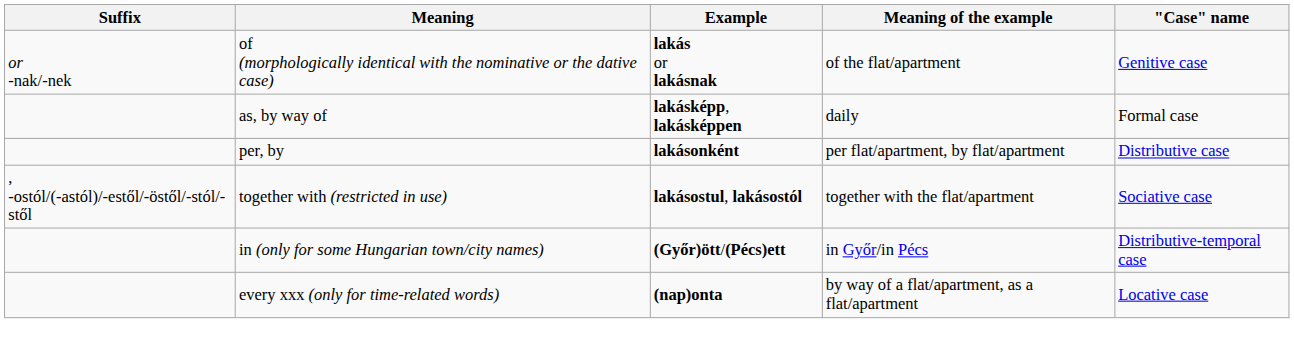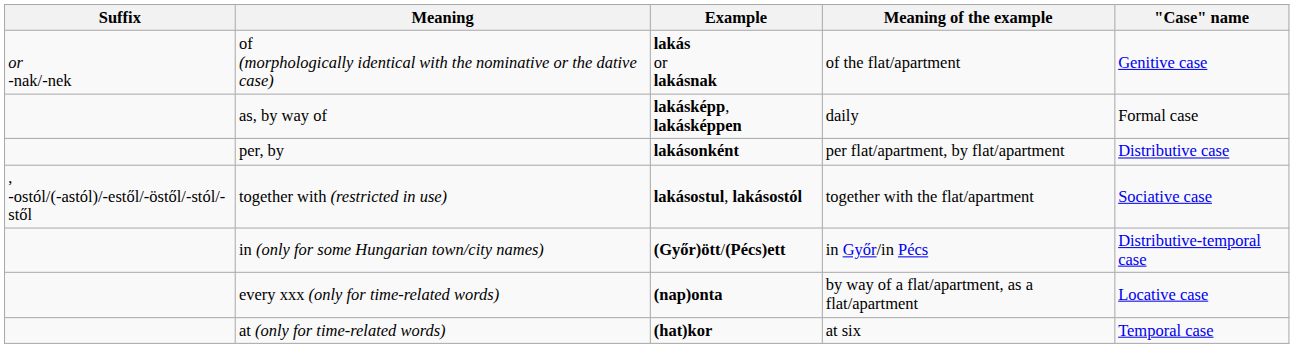 <table class="wikitable">
 <tr>
 <th>Suffix</th>
 <th>Meaning</th>
 <th>Example</th>
 <th>Meaning of the example</th>
 <th>"Case" name</th>
 </tr>
 <tr>
 <td><br><em>or</em><br>-nak/-nek</td>
 <td>of<br><em>(morphologically identical with the nominative or the dative case)</em></td>
 <td><strong>lakás</strong><br>or<br><strong>lakásnak</strong></td>
 <td>of the flat/apartment</td>
 <td><a href='#'>Genitive case</a></td>
 </tr>
 <tr>
 <td></td>
 <td>as, by way of</td>
 <td><strong>lakásképp</strong>, <strong>lakásképpen</strong></td>
 <td>daily</td>
 <td>Formal case</td>
 </tr>
 <tr>
 <td></td>
 <td>per, by</td>
 <td><strong>lakásonként</strong></td>
 <td>per flat/apartment, by flat/apartment</td>
 <td><a href='#'>Distributive case</a></td>
 </tr>
 <tr>
 <td>,<br>-ostól/(-astól)/-estől/-östől/-stól/-stől</td>
 <td>together with <em>(restricted in use)</em></td>
 <td><strong>lakásostul</strong>, <strong>lakásostól</strong></td>
 <td>together with the flat/apartment</td>
 <td><a href='#'>Sociative case</a></td>
 </tr>
 <tr>
 <td></td>
 <td>in <em>(only for some Hungarian town/city names)</em></td>
 <td><strong>(Győr)ött</strong>/<strong>(Pécs)ett</strong></td>
 <td>in <a href='#'>Győr</a>/in <a href='#'>Pécs</a></td>
 <td><a href='#'>Distributive-temporal case</a></td>
 </tr>
 <tr>
 <td></td>
 <td>every xxx <em>(only for time-related words)</em></td>
 <td><strong>(nap)onta</strong></td>
 <td>by way of a flat/apartment, as a flat/apartment</td>
 <td><a href='#'>Locative case</a></td>
 </tr>
+<tr>
+<td></td>
+<td>at <em>(only for time-related words)</em></td>
+<td><strong>(hat)kor</strong></td>
+<td>at six</td>
+<td><a href='#'>Temporal case</a></td>
+</tr>
 </table>
